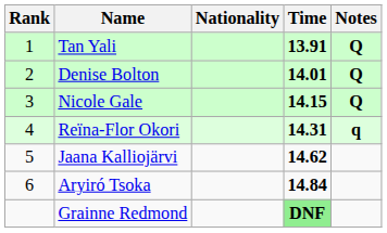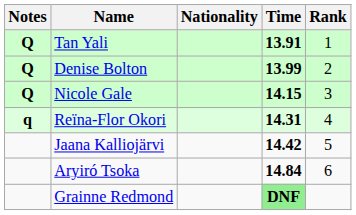 <table class="wikitable sortable" style="text-align:center">
 <tr>
-<th>Rank</th>
+<th>Notes</th>
 <th>Name</th>
 <th>Nationality</th>
 <th>Time</th>
-<th>Notes</th>
+<th>Rank</th>
 </tr>
 <tr bgcolor=ccffcc>
-<td>1</td>
+<td><strong>Q</strong></td>
 <td align=left><a href='#'>Tan Yali</a></td>
 <td align=left></td>
 <td><strong>13.91</strong></td>
-<td><strong>Q</strong></td>
+<td>1</td>
 </tr>
 <tr bgcolor=ccffcc>
-<td>2</td>
+<td><strong>Q</strong></td>
 <td align=left><a href='#'>Denise Bolton</a></td>
 <td align=left></td>
-<td><strong>14.01</strong></td>
-<td><strong>Q</strong></td>
+<td><strong>13.99</strong></td>
+<td>2</td>
 </tr>
 <tr bgcolor=ccffcc>
-<td>3</td>
+<td><strong>Q</strong></td>
 <td align=left><a href='#'>Nicole Gale</a></td>
 <td align=left></td>
 <td><strong>14.15</strong></td>
-<td><strong>Q</strong></td>
+<td>3</td>
 </tr>
 <tr bgcolor=ddffdd>
-<td>4</td>
+<td><strong>q</strong></td>
 <td align=left><a href='#'>Reïna-Flor Okori</a></td>
 <td align=left></td>
 <td><strong>14.31</strong></td>
-<td><strong>q</strong></td>
+<td>4</td>
 </tr>
 <tr>
-<td>5</td>
+<td></td>
 <td align=left><a href='#'>Jaana Kalliojärvi</a></td>
 <td align=left></td>
-<td><strong>14.62</strong></td>
-<td></td>
+<td><strong>14.42</strong></td>
+<td>5</td>
 </tr>
 <tr>
-<td>6</td>
+<td></td>
 <td align=left><a href='#'>Aryiró Tsoka</a></td>
 <td align=left></td>
 <td><strong>14.84</strong></td>
-<td></td>
+<td>6</td>
 </tr>
 <tr>
 <td></td>
 <td align=left><a href='#'>Grainne Redmond</a></td>
 <td align=left></td>
 <td style="background: lightgreen;"><strong>DNF</strong></td>
 <td></td>
 </tr>
 </table>
